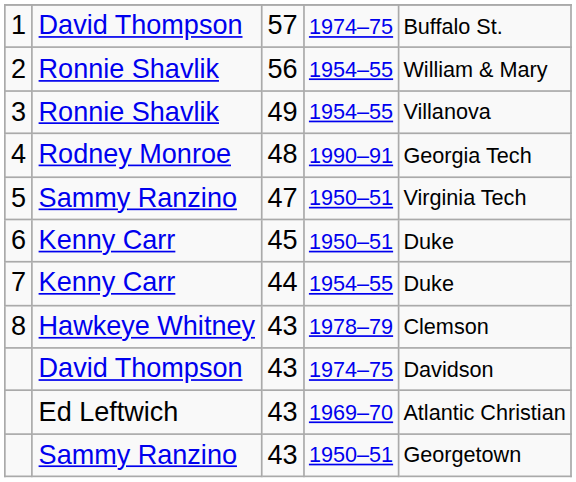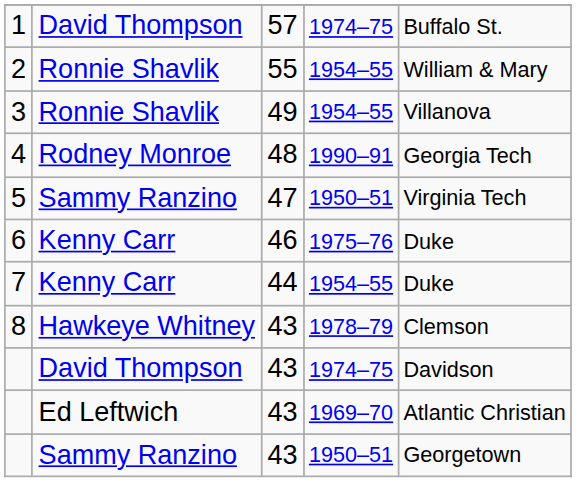 <table class="wikitable">
 <tr>
 </tr>
 <tr>
 <td>1</td>
 <td><a href='#'>David Thompson</a></td>
 <td>57</td>
 <td style="font-size:80%;"><a href='#'>1974–75</a></td>
 <td style="font-size:80%;">Buffalo St.</td>
 </tr>
 <tr>
 <td>2</td>
 <td><a href='#'>Ronnie Shavlik</a></td>
-<td>56</td>
+<td>55</td>
 <td style="font-size:80%;"><a href='#'>1954–55</a></td>
 <td style="font-size:80%;">William & Mary</td>
 </tr>
 <tr>
 <td>3</td>
 <td><a href='#'>Ronnie Shavlik</a></td>
 <td>49</td>
 <td style="font-size:80%;"><a href='#'>1954–55</a></td>
 <td style="font-size:80%;">Villanova</td>
 </tr>
 <tr>
 <td>4</td>
 <td><a href='#'>Rodney Monroe</a></td>
 <td>48</td>
 <td style="font-size:80%;"><a href='#'>1990–91</a></td>
 <td style="font-size:80%;">Georgia Tech</td>
 </tr>
 <tr>
 <td>5</td>
 <td><a href='#'>Sammy Ranzino</a></td>
 <td>47</td>
 <td style="font-size:80%;"><a href='#'>1950–51</a></td>
 <td style="font-size:80%;">Virginia Tech</td>
 </tr>
 <tr>
 <td>6</td>
 <td><a href='#'>Kenny Carr</a></td>
-<td>45</td>
-<td style="font-size:80%;"><a href='#'>1950–51</a></td>
+<td>46</td>
+<td style="font-size:80%;"><a href='#'>1975–76</a></td>
 <td style="font-size:80%;">Duke</td>
 </tr>
 <tr>
 <td>7</td>
 <td><a href='#'>Kenny Carr</a></td>
 <td>44</td>
 <td style="font-size:80%;"><a href='#'>1954–55</a></td>
 <td style="font-size:80%;">Duke</td>
 </tr>
 <tr>
 <td>8</td>
 <td><a href='#'>Hawkeye Whitney</a></td>
 <td>43</td>
 <td style="font-size:80%;"><a href='#'>1978–79</a></td>
 <td style="font-size:80%;">Clemson</td>
 </tr>
 <tr>
 <td></td>
 <td><a href='#'>David Thompson</a></td>
 <td>43</td>
 <td style="font-size:80%;"><a href='#'>1974–75</a></td>
 <td style="font-size:80%;">Davidson</td>
 </tr>
 <tr>
 <td></td>
 <td>Ed Leftwich</td>
 <td>43</td>
 <td style="font-size:80%;"><a href='#'>1969–70</a></td>
 <td style="font-size:80%;">Atlantic Christian</td>
 </tr>
 <tr>
 <td></td>
 <td><a href='#'>Sammy Ranzino</a></td>
 <td>43</td>
 <td style="font-size:80%;"><a href='#'>1950–51</a></td>
 <td style="font-size:80%;">Georgetown</td>
 </tr>
 </table>
